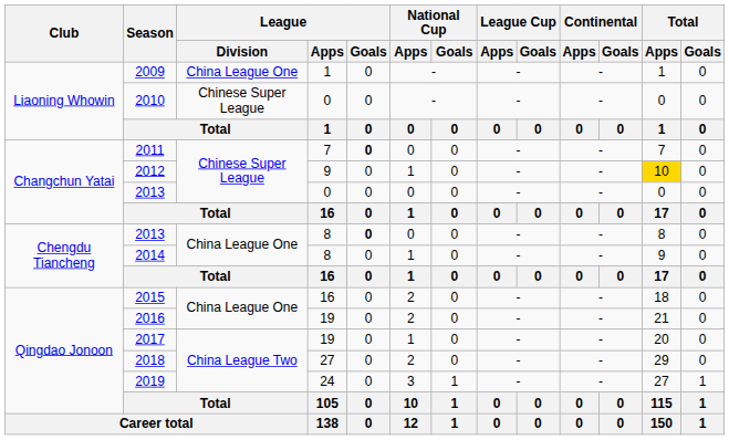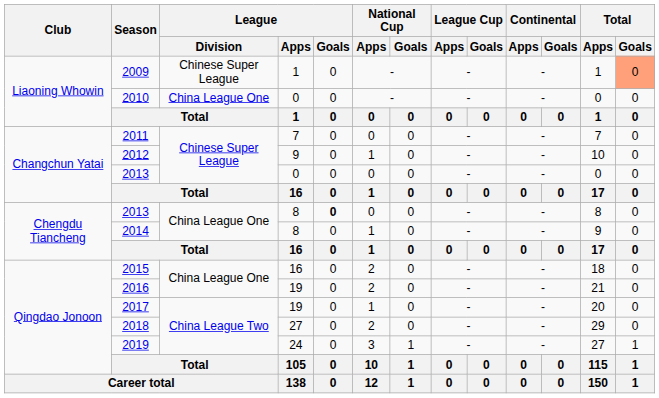 <table class="wikitable" style="text-align: center">
 <tr>
 <th rowspan="2">Club</th>
 <th rowspan="2">Season</th>
 <th colspan="3">League</th>
 <th colspan="2">National Cup</th>
 <th colspan="2">League Cup</th>
 <th colspan="2">Continental</th>
 <th colspan="2">Total</th>
 </tr>
 <tr>
 <th>Division</th>
 <th>Apps</th>
 <th>Goals</th>
 <th>Apps</th>
 <th>Goals</th>
 <th>Apps</th>
 <th>Goals</th>
 <th>Apps</th>
 <th>Goals</th>
 <th>Apps</th>
 <th>Goals</th>
 </tr>
 <tr>
 <td rowspan=3><a href='#'>Liaoning Whowin</a></td>
 <td><a href='#'>2009</a></td>
-<td><a href='#'>China League One</a></td>
+<td>Chinese Super League</td>
 <td>1</td>
 <td>0</td>
 <td colspan="2">-</td>
 <td colspan="2">-</td>
 <td colspan="2">-</td>
 <td>1</td>
-<td>0</td>
+<td style="background: lightsalmon;">0</td>
 </tr>
 <tr>
 <td><a href='#'>2010</a></td>
-<td>Chinese Super League</td>
+<td><a href='#'>China League One</a></td>
 <td>0</td>
 <td>0</td>
 <td colspan="2">-</td>
 <td colspan="2">-</td>
 <td colspan="2">-</td>
 <td>0</td>
 <td>0</td>
 </tr>
 <tr>
 <th colspan="2">Total</th>
 <th>1</th>
 <th>0</th>
 <th>0</th>
 <th>0</th>
 <th>0</th>
 <th>0</th>
 <th>0</th>
 <th>0</th>
 <th>1</th>
 <th>0</th>
 </tr>
 <tr>
 <td rowspan=4><a href='#'>Changchun Yatai</a></td>
 <td><a href='#'>2011</a></td>
 <td rowspan=3><a href='#'>Chinese Super League</a></td>
 <td>7</td>
-<td><strong>0</strong></td>
+<td>0</td>
 <td>0</td>
 <td>0</td>
 <td colspan="2">-</td>
 <td colspan="2">-</td>
 <td>7</td>
 <td>0</td>
 </tr>
 <tr>
 <td><a href='#'>2012</a></td>
 <td>9</td>
 <td>0</td>
 <td>1</td>
 <td>0</td>
 <td colspan="2">-</td>
 <td colspan="2">-</td>
-<td style="background: gold;">10</td>
+<td>10</td>
 <td>0</td>
 </tr>
 <tr>
 <td><a href='#'>2013</a></td>
 <td>0</td>
 <td>0</td>
 <td>0</td>
 <td>0</td>
 <td colspan="2">-</td>
 <td colspan="2">-</td>
 <td>0</td>
 <td>0</td>
 </tr>
 <tr>
 <th colspan="2">Total</th>
 <th>16</th>
 <th>0</th>
 <th>1</th>
 <th>0</th>
 <th>0</th>
 <th>0</th>
 <th>0</th>
 <th>0</th>
 <th>17</th>
 <th>0</th>
 </tr>
 <tr>
 <td rowspan=3><a href='#'>Chengdu Tiancheng</a></td>
 <td><a href='#'>2013</a></td>
 <td rowspan=2>China League One</td>
 <td>8</td>
 <td><strong>0</strong></td>
 <td>0</td>
 <td>0</td>
 <td colspan="2">-</td>
 <td colspan="2">-</td>
 <td>8</td>
 <td>0</td>
 </tr>
 <tr>
 <td><a href='#'>2014</a></td>
 <td>8</td>
 <td>0</td>
 <td>1</td>
 <td>0</td>
 <td colspan="2">-</td>
 <td colspan="2">-</td>
 <td>9</td>
 <td>0</td>
 </tr>
 <tr>
 <th colspan="2">Total</th>
 <th>16</th>
 <th>0</th>
 <th>1</th>
 <th>0</th>
 <th>0</th>
 <th>0</th>
 <th>0</th>
 <th>0</th>
 <th>17</th>
 <th>0</th>
 </tr>
 <tr>
 <td rowspan=6><a href='#'>Qingdao Jonoon</a></td>
 <td><a href='#'>2015</a></td>
 <td rowspan=2>China League One</td>
 <td>16</td>
 <td>0</td>
 <td>2</td>
 <td>0</td>
 <td colspan="2">-</td>
 <td colspan="2">-</td>
 <td>18</td>
 <td>0</td>
 </tr>
 <tr>
 <td><a href='#'>2016</a></td>
 <td>19</td>
 <td>0</td>
 <td>2</td>
 <td>0</td>
 <td colspan="2">-</td>
 <td colspan="2">-</td>
 <td>21</td>
 <td>0</td>
 </tr>
 <tr>
 <td><a href='#'>2017</a></td>
 <td rowspan="3"><a href='#'>China League Two</a></td>
 <td>19</td>
 <td>0</td>
 <td>1</td>
 <td>0</td>
 <td colspan="2">-</td>
 <td colspan="2">-</td>
 <td>20</td>
 <td>0</td>
 </tr>
 <tr>
 <td><a href='#'>2018</a></td>
 <td>27</td>
 <td>0</td>
 <td>2</td>
 <td>0</td>
 <td colspan="2">-</td>
 <td colspan="2">-</td>
 <td>29</td>
 <td>0</td>
 </tr>
 <tr>
 <td><a href='#'>2019</a></td>
 <td>24</td>
 <td>0</td>
 <td>3</td>
 <td>1</td>
 <td colspan="2">-</td>
 <td colspan="2">-</td>
 <td>27</td>
 <td>1</td>
 </tr>
 <tr>
 <th colspan="2">Total</th>
 <th>105</th>
 <th>0</th>
 <th>10</th>
 <th>1</th>
 <th>0</th>
 <th>0</th>
 <th>0</th>
 <th>0</th>
 <th>115</th>
 <th>1</th>
 </tr>
 <tr>
 <th colspan=3>Career total</th>
 <th>138</th>
 <th>0</th>
 <th>12</th>
 <th>1</th>
 <th>0</th>
 <th>0</th>
 <th>0</th>
 <th>0</th>
 <th>150</th>
 <th>1</th>
 </tr>
 </table>
